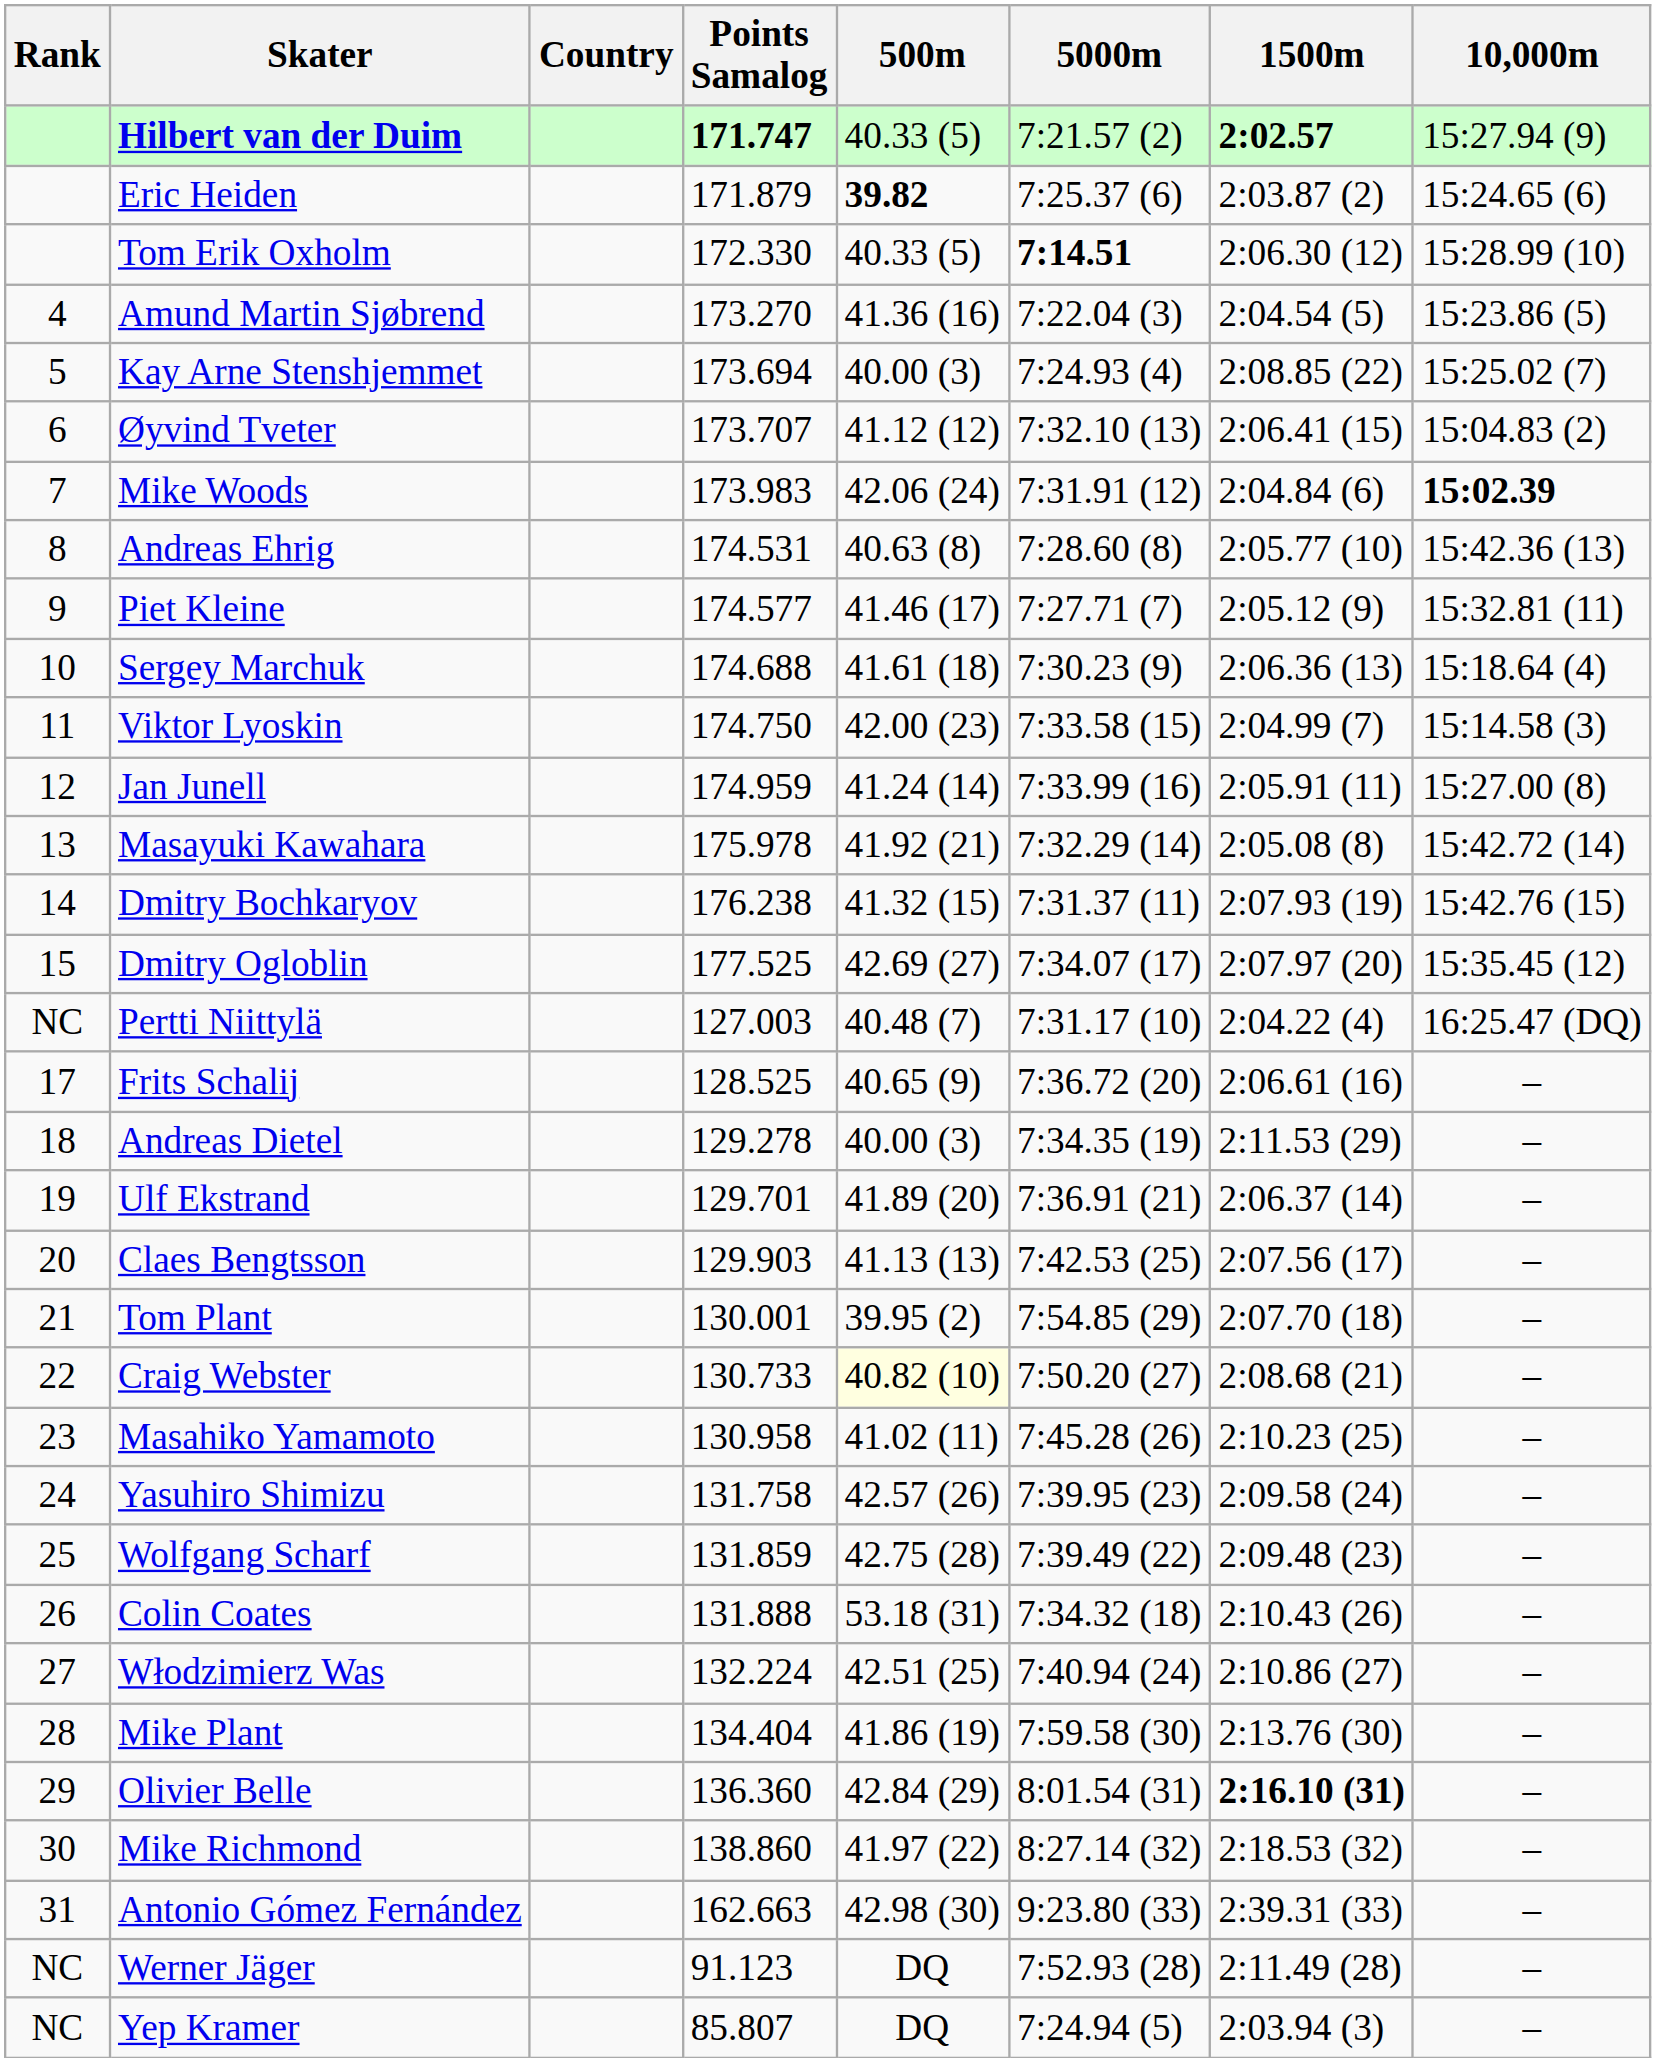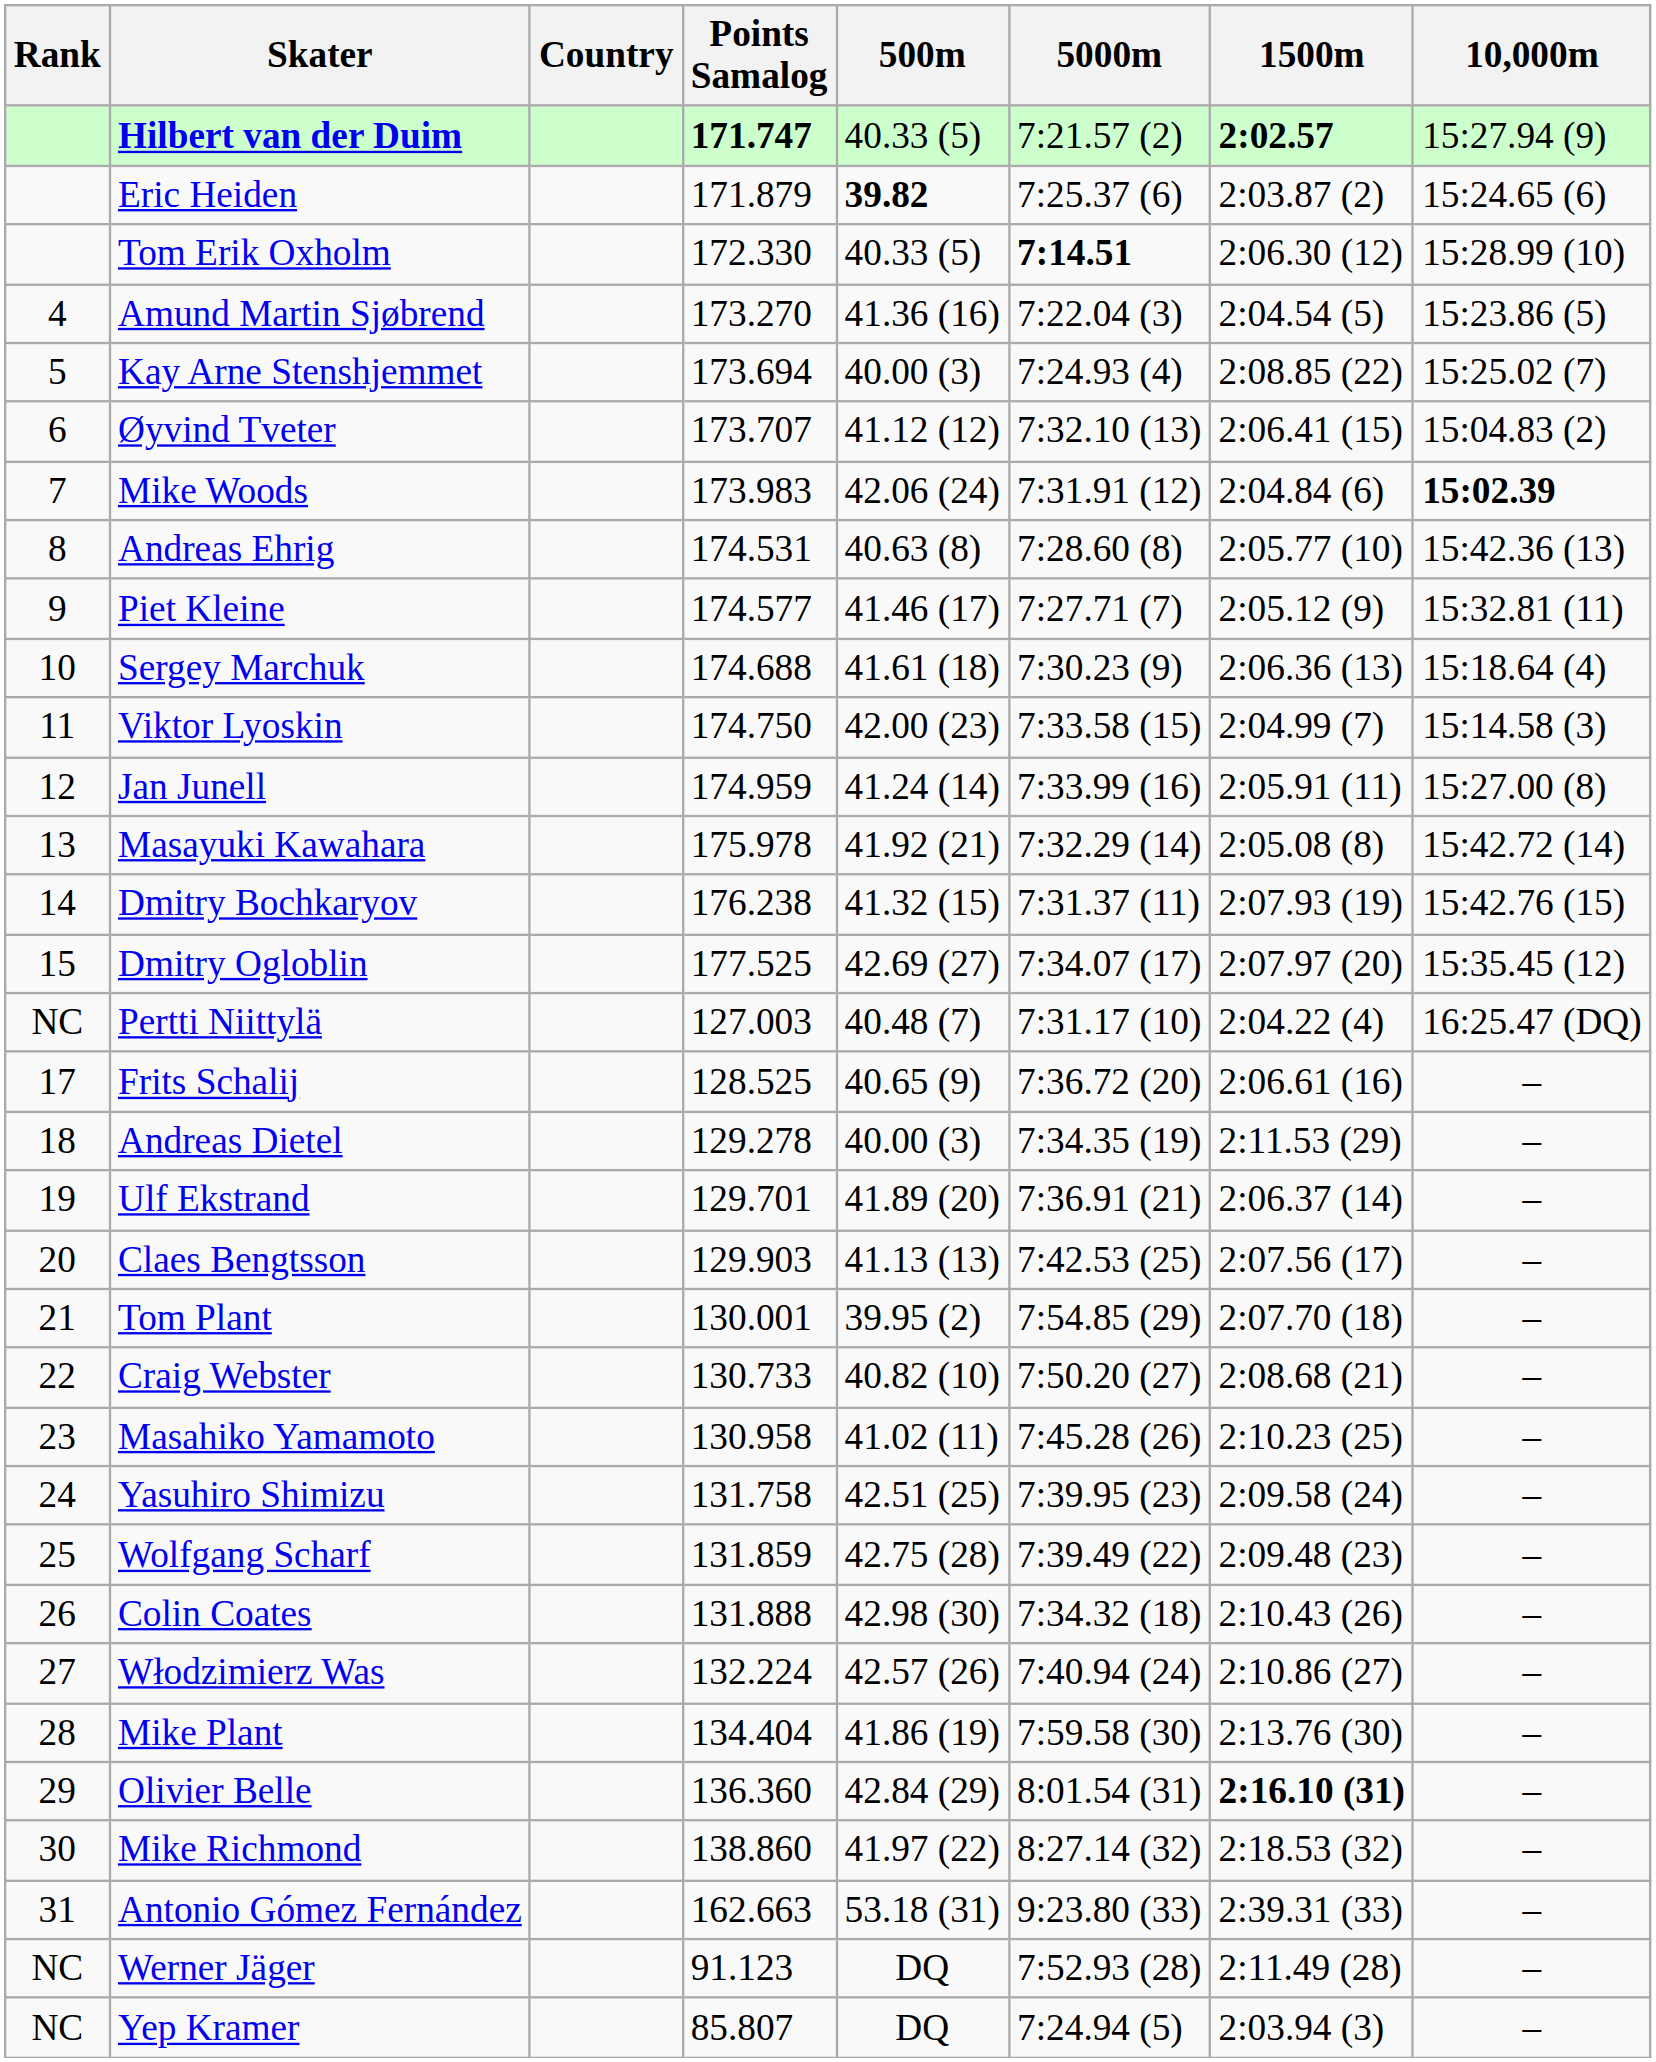 <table class="wikitable sortable" style="text-align:left">
 <tr>
 <th>Rank</th>
 <th>Skater</th>
 <th>Country</th>
 <th>Points <br> Samalog</th>
 <th>500m</th>
 <th>5000m</th>
 <th>1500m</th>
 <th>10,000m</th>
 </tr>
 <tr bgcolor=ccffcc>
 <td style="text-align:center"></td>
 <td><strong><a href='#'>Hilbert van der Duim</a></strong></td>
 <td></td>
 <td><strong>171.747</strong></td>
 <td>40.33 (5)</td>
 <td>7:21.57 (2)</td>
 <td><strong>2:02.57</strong> </td>
 <td>15:27.94 (9)</td>
 </tr>
 <tr>
 <td style="text-align:center"></td>
 <td><a href='#'>Eric Heiden</a></td>
 <td></td>
 <td>171.879</td>
 <td><strong>39.82</strong> </td>
 <td>7:25.37 (6)</td>
 <td>2:03.87 (2)</td>
 <td>15:24.65 (6)</td>
 </tr>
 <tr>
 <td style="text-align:center"></td>
 <td><a href='#'>Tom Erik Oxholm</a></td>
 <td></td>
 <td>172.330</td>
 <td>40.33 (5)</td>
 <td><strong>7:14.51</strong> </td>
 <td>2:06.30 (12)</td>
 <td>15:28.99 (10)</td>
 </tr>
 <tr>
 <td style="text-align:center">4</td>
 <td><a href='#'>Amund Martin Sjøbrend</a></td>
 <td></td>
 <td>173.270</td>
 <td>41.36 (16)</td>
 <td>7:22.04 (3)</td>
 <td>2:04.54 (5)</td>
 <td>15:23.86 (5)</td>
 </tr>
 <tr>
 <td style="text-align:center">5</td>
 <td><a href='#'>Kay Arne Stenshjemmet</a></td>
 <td></td>
 <td>173.694</td>
 <td>40.00 (3)</td>
 <td>7:24.93 (4)</td>
 <td>2:08.85 (22)</td>
 <td>15:25.02 (7)</td>
 </tr>
 <tr>
 <td style="text-align:center">6</td>
 <td><a href='#'>Øyvind Tveter</a></td>
 <td></td>
 <td>173.707</td>
 <td>41.12 (12)</td>
 <td>7:32.10 (13)</td>
 <td>2:06.41 (15)</td>
 <td>15:04.83 (2)</td>
 </tr>
 <tr>
 <td style="text-align:center">7</td>
 <td><a href='#'>Mike Woods</a></td>
 <td></td>
 <td>173.983</td>
 <td>42.06 (24)</td>
 <td>7:31.91 (12)</td>
 <td>2:04.84 (6)</td>
 <td><strong>15:02.39</strong> </td>
 </tr>
 <tr>
 <td style="text-align:center">8</td>
 <td><a href='#'>Andreas Ehrig</a></td>
 <td></td>
 <td>174.531</td>
 <td>40.63 (8)</td>
 <td>7:28.60 (8)</td>
 <td>2:05.77 (10)</td>
 <td>15:42.36 (13)</td>
 </tr>
 <tr>
 <td style="text-align:center">9</td>
 <td><a href='#'>Piet Kleine</a></td>
 <td></td>
 <td>174.577</td>
 <td>41.46 (17)</td>
 <td>7:27.71 (7)</td>
 <td>2:05.12 (9)</td>
 <td>15:32.81 (11)</td>
 </tr>
 <tr>
 <td style="text-align:center">10</td>
 <td><a href='#'>Sergey Marchuk</a></td>
 <td></td>
 <td>174.688</td>
 <td>41.61 (18)</td>
 <td>7:30.23 (9)</td>
 <td>2:06.36 (13)</td>
 <td>15:18.64 (4)</td>
 </tr>
 <tr>
 <td style="text-align:center">11</td>
 <td><a href='#'>Viktor Lyoskin</a></td>
 <td></td>
 <td>174.750</td>
 <td>42.00 (23)</td>
 <td>7:33.58 (15)</td>
 <td>2:04.99 (7)</td>
 <td>15:14.58 (3)</td>
 </tr>
 <tr>
 <td style="text-align:center">12</td>
 <td><a href='#'>Jan Junell</a></td>
 <td></td>
 <td>174.959</td>
 <td>41.24 (14)</td>
 <td>7:33.99 (16)</td>
 <td>2:05.91 (11)</td>
 <td>15:27.00 (8)</td>
 </tr>
 <tr>
 <td style="text-align:center">13</td>
 <td><a href='#'>Masayuki Kawahara</a></td>
 <td></td>
 <td>175.978</td>
 <td>41.92 (21)</td>
 <td>7:32.29 (14)</td>
 <td>2:05.08 (8)</td>
 <td>15:42.72 (14)</td>
 </tr>
 <tr>
 <td style="text-align:center">14</td>
 <td><a href='#'>Dmitry Bochkaryov</a></td>
 <td></td>
 <td>176.238</td>
 <td>41.32 (15)</td>
 <td>7:31.37 (11)</td>
 <td>2:07.93 (19)</td>
 <td>15:42.76 (15)</td>
 </tr>
 <tr>
 <td style="text-align:center">15</td>
 <td><a href='#'>Dmitry Ogloblin</a></td>
 <td></td>
 <td>177.525</td>
 <td>42.69 (27)</td>
 <td>7:34.07 (17)</td>
 <td>2:07.97 (20)</td>
 <td>15:35.45 (12)</td>
 </tr>
 <tr>
 <td style="text-align:center">NC</td>
 <td><a href='#'>Pertti Niittylä</a></td>
 <td></td>
 <td>127.003</td>
 <td>40.48 (7)</td>
 <td>7:31.17 (10)</td>
 <td>2:04.22 (4)</td>
 <td>16:25.47 (DQ)</td>
 </tr>
 <tr>
 <td style="text-align:center">17</td>
 <td><a href='#'>Frits Schalij</a></td>
 <td></td>
 <td>128.525</td>
 <td>40.65 (9)</td>
 <td>7:36.72 (20)</td>
 <td>2:06.61 (16)</td>
 <td style="text-align:center">–</td>
 </tr>
 <tr>
 <td style="text-align:center">18</td>
 <td><a href='#'>Andreas Dietel</a></td>
 <td></td>
 <td>129.278</td>
 <td>40.00 (3)</td>
 <td>7:34.35 (19)</td>
 <td>2:11.53 (29)</td>
 <td style="text-align:center">–</td>
 </tr>
 <tr>
 <td style="text-align:center">19</td>
 <td><a href='#'>Ulf Ekstrand</a></td>
 <td></td>
 <td>129.701</td>
 <td>41.89 (20)</td>
 <td>7:36.91 (21)</td>
 <td>2:06.37 (14)</td>
 <td style="text-align:center">–</td>
 </tr>
 <tr>
 <td style="text-align:center">20</td>
 <td><a href='#'>Claes Bengtsson</a></td>
 <td></td>
 <td>129.903</td>
 <td>41.13 (13)</td>
 <td>7:42.53 (25)</td>
 <td>2:07.56 (17)</td>
 <td style="text-align:center">–</td>
 </tr>
 <tr>
 <td style="text-align:center">21</td>
 <td><a href='#'>Tom Plant</a></td>
 <td></td>
 <td>130.001</td>
 <td>39.95 (2)</td>
 <td>7:54.85 (29)</td>
 <td>2:07.70 (18)</td>
 <td style="text-align:center">–</td>
 </tr>
 <tr>
 <td style="text-align:center">22</td>
 <td><a href='#'>Craig Webster</a></td>
 <td></td>
 <td>130.733</td>
-<td style="background: lightyellow;">40.82 (10)</td>
+<td>40.82 (10)</td>
 <td>7:50.20 (27)</td>
 <td>2:08.68 (21)</td>
 <td style="text-align:center">–</td>
 </tr>
 <tr>
 <td style="text-align:center">23</td>
 <td><a href='#'>Masahiko Yamamoto</a></td>
 <td></td>
 <td>130.958</td>
 <td>41.02 (11)</td>
 <td>7:45.28 (26)</td>
 <td>2:10.23 (25)</td>
 <td style="text-align:center">–</td>
 </tr>
 <tr>
 <td style="text-align:center">24</td>
 <td><a href='#'>Yasuhiro Shimizu</a></td>
 <td></td>
 <td>131.758</td>
-<td>42.57 (26)</td>
+<td>42.51 (25)</td>
 <td>7:39.95 (23)</td>
 <td>2:09.58 (24)</td>
 <td style="text-align:center">–</td>
 </tr>
 <tr>
 <td style="text-align:center">25</td>
 <td><a href='#'>Wolfgang Scharf</a></td>
 <td></td>
 <td>131.859</td>
 <td>42.75 (28)</td>
 <td>7:39.49 (22)</td>
 <td>2:09.48 (23)</td>
 <td style="text-align:center">–</td>
 </tr>
 <tr>
 <td style="text-align:center">26</td>
 <td><a href='#'>Colin Coates</a></td>
 <td></td>
 <td>131.888</td>
-<td>53.18 (31)</td>
+<td>42.98 (30)</td>
 <td>7:34.32 (18)</td>
 <td>2:10.43 (26)</td>
 <td style="text-align:center">–</td>
 </tr>
 <tr>
 <td style="text-align:center">27</td>
 <td><a href='#'>Włodzimierz Was</a></td>
 <td></td>
 <td>132.224</td>
-<td>42.51 (25)</td>
+<td>42.57 (26)</td>
 <td>7:40.94 (24)</td>
 <td>2:10.86 (27)</td>
 <td style="text-align:center">–</td>
 </tr>
 <tr>
 <td style="text-align:center">28</td>
 <td><a href='#'>Mike Plant</a></td>
 <td></td>
 <td>134.404</td>
 <td>41.86 (19)</td>
 <td>7:59.58 (30)</td>
 <td>2:13.76 (30)</td>
 <td style="text-align:center">–</td>
 </tr>
 <tr>
 <td style="text-align:center">29</td>
 <td><a href='#'>Olivier Belle</a></td>
 <td></td>
 <td>136.360</td>
 <td>42.84 (29)</td>
 <td>8:01.54 (31)</td>
 <td><strong>2:16.10 (31)</strong></td>
 <td style="text-align:center">–</td>
 </tr>
 <tr>
 <td style="text-align:center">30</td>
 <td><a href='#'>Mike Richmond</a></td>
 <td></td>
 <td>138.860</td>
 <td>41.97 (22)</td>
 <td>8:27.14 (32)</td>
 <td>2:18.53 (32)</td>
 <td style="text-align:center">–</td>
 </tr>
 <tr>
 <td style="text-align:center">31</td>
 <td><a href='#'>Antonio Gómez Fernández</a></td>
 <td></td>
 <td>162.663</td>
-<td>42.98 (30)</td>
+<td>53.18 (31)</td>
 <td>9:23.80 (33)</td>
 <td>2:39.31 (33)</td>
 <td style="text-align:center">–</td>
 </tr>
 <tr>
 <td style="text-align:center">NC</td>
 <td><a href='#'>Werner Jäger</a></td>
 <td></td>
 <td>91.123</td>
 <td style="text-align:center">DQ</td>
 <td>7:52.93 (28)</td>
 <td>2:11.49 (28)</td>
 <td style="text-align:center">–</td>
 </tr>
 <tr>
 <td style="text-align:center">NC</td>
 <td><a href='#'>Yep Kramer</a></td>
 <td></td>
 <td>85.807</td>
 <td style="text-align:center">DQ</td>
 <td>7:24.94 (5)</td>
 <td>2:03.94 (3)</td>
 <td style="text-align:center">–</td>
 </tr>
 </table>
